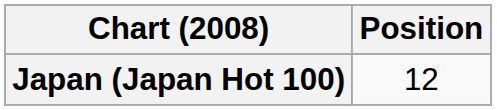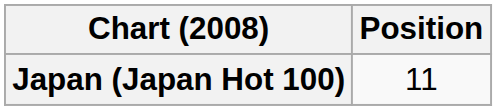 <table class="wikitable plainrowheaders" style="text-align:center">
 <tr>
 <th scope="col">Chart (2008)</th>
 <th scope="col">Position</th>
 </tr>
 <tr>
 <th scope="row">Japan (Japan Hot 100)</th>
-<td style="text-align:center;">12</td>
+<td style="text-align:center;">11</td>
 </tr>
 </table>
